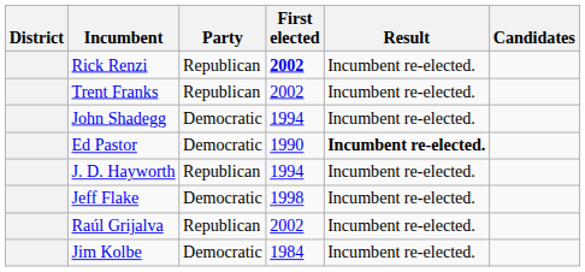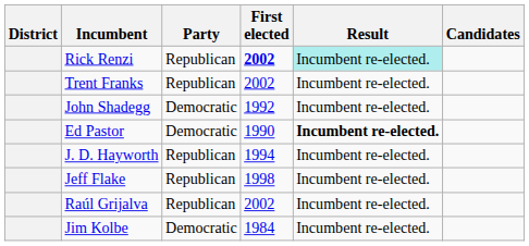 <table class=wikitable>
 <tr valign=bottom>
 <th>District</th>
 <th>Incumbent</th>
 <th>Party</th>
 <th>First<br>elected</th>
 <th>Result</th>
 <th>Candidates</th>
 </tr>
 <tr>
 <th></th>
 <td><a href='#'>Rick Renzi</a></td>
 <td>Republican</td>
 <td><strong><a href='#'>2002</a></strong></td>
-<td>Incumbent re-elected.</td>
+<td style="background: paleturquoise;">Incumbent re-elected.</td>
 <td nowrap></td>
 </tr>
 <tr>
 <th></th>
 <td><a href='#'>Trent Franks</a></td>
 <td>Republican</td>
 <td><a href='#'>2002</a></td>
 <td>Incumbent re-elected.</td>
 <td nowrap></td>
 </tr>
 <tr>
 <th></th>
 <td><a href='#'>John Shadegg</a></td>
 <td>Democratic</td>
-<td><a href='#'>1994</a></td>
+<td><a href='#'>1992</a></td>
 <td>Incumbent re-elected.</td>
 <td nowrap></td>
 </tr>
 <tr>
 <th></th>
 <td><a href='#'>Ed Pastor</a></td>
 <td>Democratic</td>
 <td><a href='#'>1990</a></td>
 <td><strong>Incumbent re-elected.</strong></td>
 <td nowrap></td>
 </tr>
 <tr>
 <th></th>
 <td><a href='#'>J. D. Hayworth</a></td>
 <td>Republican</td>
 <td><a href='#'>1994</a></td>
 <td>Incumbent re-elected.</td>
 <td nowrap></td>
 </tr>
 <tr>
 <th></th>
 <td><a href='#'>Jeff Flake</a></td>
-<td>Democratic</td>
+<td>Republican</td>
 <td><a href='#'>1998</a></td>
 <td>Incumbent re-elected.</td>
 <td nowrap></td>
 </tr>
 <tr>
 <th></th>
 <td><a href='#'>Raúl Grijalva</a></td>
 <td>Republican</td>
 <td><a href='#'>2002</a></td>
 <td>Incumbent re-elected.</td>
 <td nowrap></td>
 </tr>
 <tr>
 <th></th>
 <td><a href='#'>Jim Kolbe</a></td>
 <td>Democratic</td>
 <td><a href='#'>1984</a></td>
 <td>Incumbent re-elected.</td>
 <td nowrap></td>
 </tr>
 </table>
